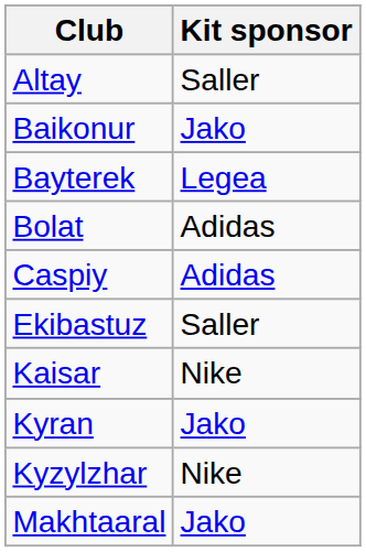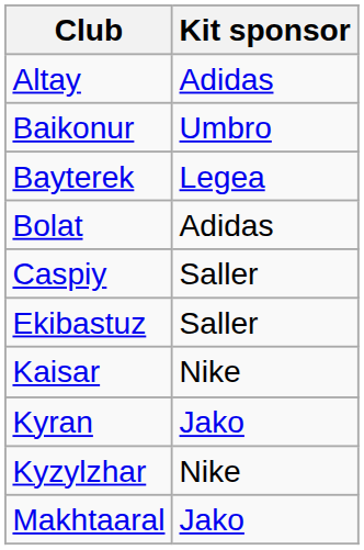 <table class="wikitable" style="font-size:95%;">
 <tr>
 <th>Club</th>
 <th>Kit sponsor</th>
 </tr>
 <tr>
 <td><a href='#'>Altay</a></td>
-<td>Saller</td>
+<td><a href='#'>Adidas</a></td>
 </tr>
 <tr>
 <td><a href='#'>Baikonur</a></td>
-<td><a href='#'>Jako</a></td>
+<td><a href='#'>Umbro</a></td>
 </tr>
 <tr>
 <td><a href='#'>Bayterek</a></td>
 <td><a href='#'>Legea</a></td>
 </tr>
 <tr>
 <td><a href='#'>Bolat</a></td>
 <td>Adidas</td>
 </tr>
 <tr>
 <td><a href='#'>Caspiy</a></td>
-<td><a href='#'>Adidas</a></td>
+<td>Saller</td>
 </tr>
 <tr>
 <td><a href='#'>Ekibastuz</a></td>
 <td>Saller</td>
 </tr>
 <tr>
 <td><a href='#'>Kaisar</a></td>
 <td>Nike</td>
 </tr>
 <tr>
 <td><a href='#'>Kyran</a></td>
 <td><a href='#'>Jako</a></td>
 </tr>
 <tr>
 <td><a href='#'>Kyzylzhar</a></td>
 <td>Nike</td>
 </tr>
 <tr>
 <td><a href='#'>Makhtaaral</a></td>
 <td><a href='#'>Jako</a></td>
 </tr>
 </table>
